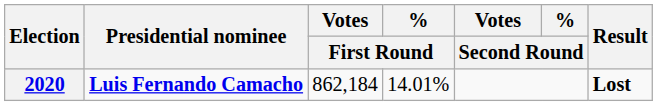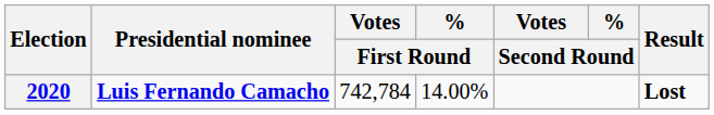 <table class=wikitable>
 <tr>
 <th rowspan=2>Election</th>
 <th rowspan=2>Presidential nominee</th>
 <th><strong>Votes</strong></th>
 <th><strong>%</strong></th>
 <th><strong>Votes</strong></th>
 <th><strong>%</strong></th>
 <th rowspan="2">Result</th>
 </tr>
 <tr>
 <th colspan="2">First Round</th>
 <th colspan="2">Second Round</th>
 </tr>
 <tr>
 <th><a href='#'>2020</a></th>
 <td><strong><a href='#'>Luis Fernando Camacho</a></strong></td>
-<td>862,184</td>
-<td>14.01%</td>
+<td>742,784</td>
+<td>14.00%</td>
 <td colspan="2"></td>
 <td><strong>Lost</strong> </td>
 </tr>
 </table>
